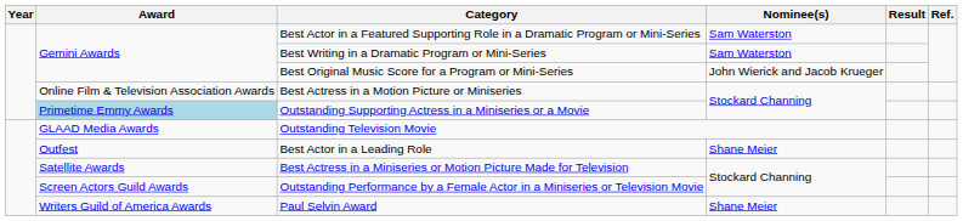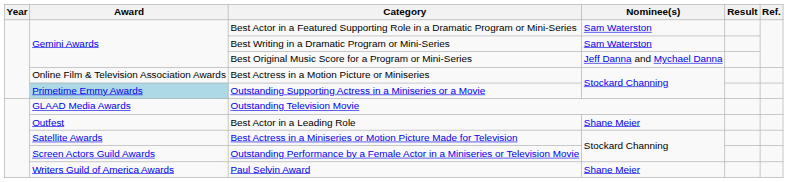 <table class="wikitable sortable">
 <tr>
 <th>Year</th>
 <th>Award</th>
 <th>Category</th>
 <th>Nominee(s)</th>
 <th>Result</th>
 <th>Ref.</th>
 </tr>
 <tr>
 <td rowspan="5"></td>
 <td rowspan="3"><a href='#'>Gemini Awards</a></td>
 <td>Best Actor in a Featured Supporting Role in a Dramatic Program or Mini-Series</td>
 <td><a href='#'>Sam Waterston</a></td>
 <td></td>
 <td align="center" rowspan="3"></td>
 </tr>
 <tr>
 <td>Best Writing in a Dramatic Program or Mini-Series</td>
 <td><a href='#'>Sam Waterston</a></td>
 <td></td>
 </tr>
 <tr>
 <td>Best Original Music Score for a Program or Mini-Series</td>
-<td>John Wierick and Jacob Krueger</td>
+<td><a href='#'>Jeff Danna</a> and <a href='#'>Mychael Danna</a></td>
 <td></td>
 </tr>
 <tr>
 <td>Online Film & Television Association Awards</td>
 <td>Best Actress in a Motion Picture or Miniseries</td>
 <td rowspan="2"><a href='#'>Stockard Channing</a></td>
 <td></td>
 <td align="center"></td>
 </tr>
 <tr>
 <td style="background: lightblue;"><a href='#'>Primetime Emmy Awards</a></td>
 <td><a href='#'>Outstanding Supporting Actress in a Miniseries or a Movie</a></td>
 <td></td>
 <td align="center"></td>
 </tr>
 <tr>
 <td rowspan="5"></td>
 <td><a href='#'>GLAAD Media Awards</a></td>
 <td colspan="2"><a href='#'>Outstanding Television Movie</a></td>
 <td></td>
 <td align="center"></td>
 </tr>
 <tr>
 <td><a href='#'>Outfest</a></td>
 <td>Best Actor in a Leading Role</td>
 <td><a href='#'>Shane Meier</a></td>
 <td></td>
 <td align="center"></td>
 </tr>
 <tr>
 <td><a href='#'>Satellite Awards</a></td>
 <td><a href='#'>Best Actress in a Miniseries or Motion Picture Made for Television</a></td>
 <td rowspan="2">Stockard Channing</td>
 <td></td>
 <td align="center"></td>
 </tr>
 <tr>
 <td><a href='#'>Screen Actors Guild Awards</a></td>
 <td><a href='#'>Outstanding Performance by a Female Actor in a Miniseries or Television Movie</a></td>
 <td></td>
 <td align="center"></td>
 </tr>
 <tr>
 <td><a href='#'>Writers Guild of America Awards</a></td>
 <td><a href='#'>Paul Selvin Award</a></td>
 <td><a href='#'>Shane Meier</a></td>
 <td></td>
 <td align="center"></td>
 </tr>
 </table>
